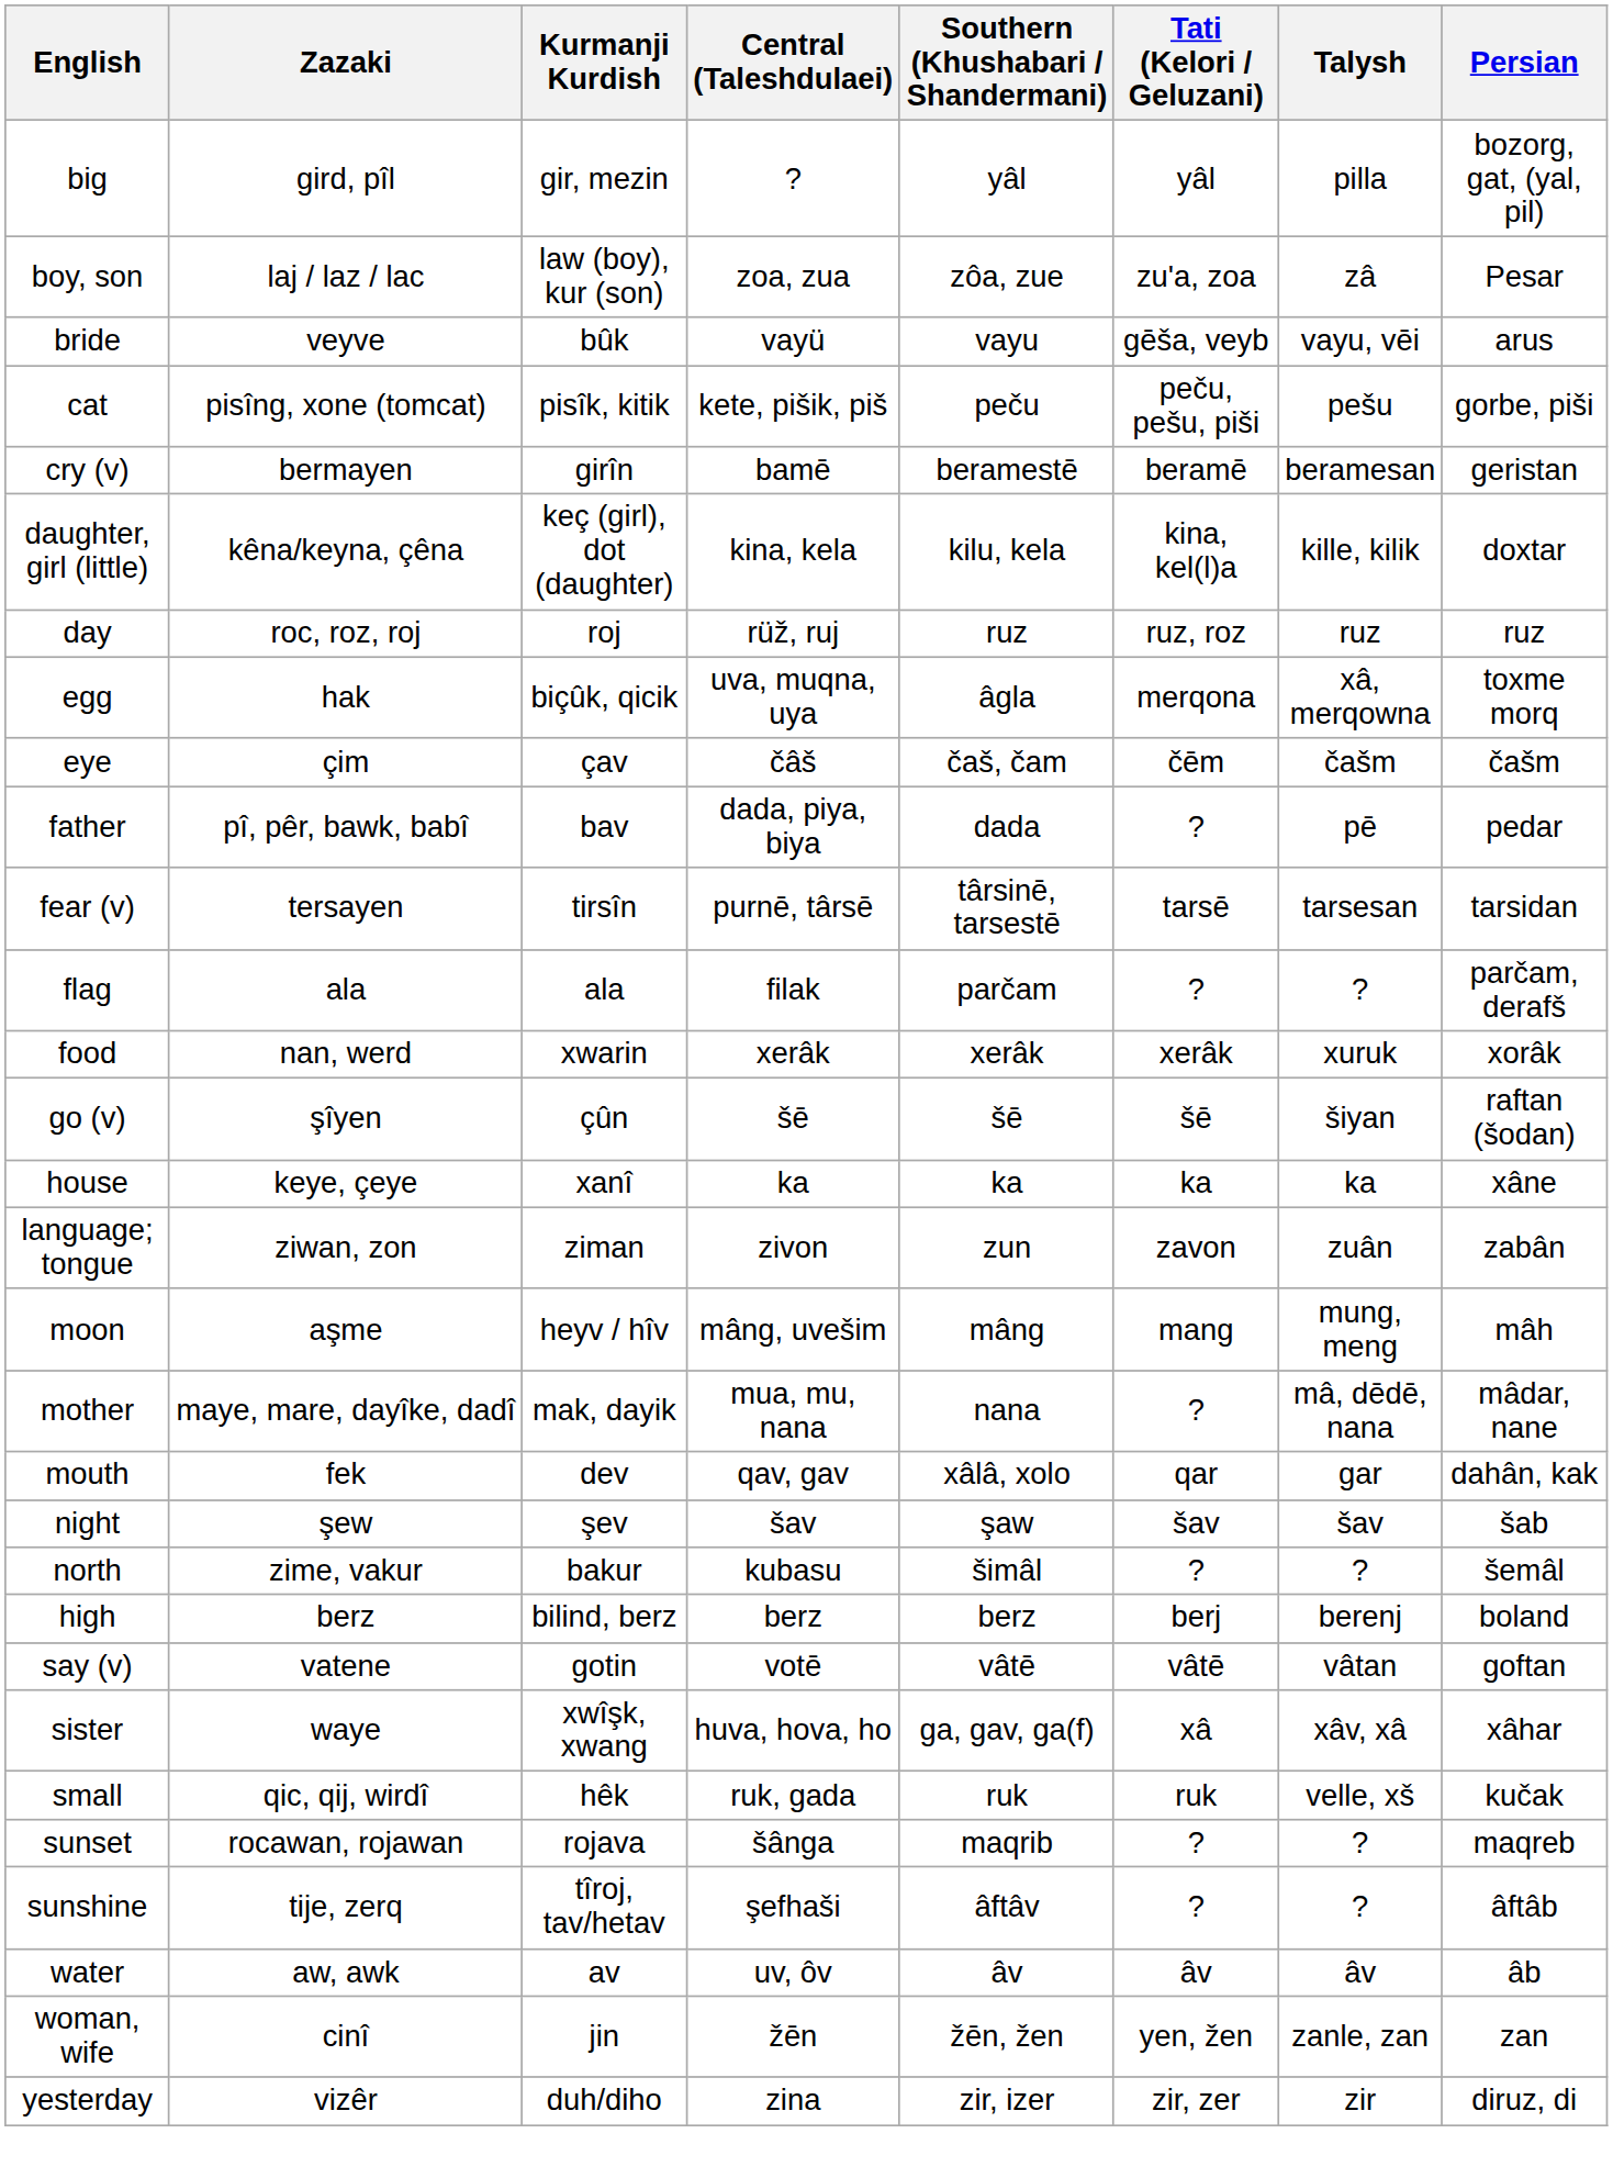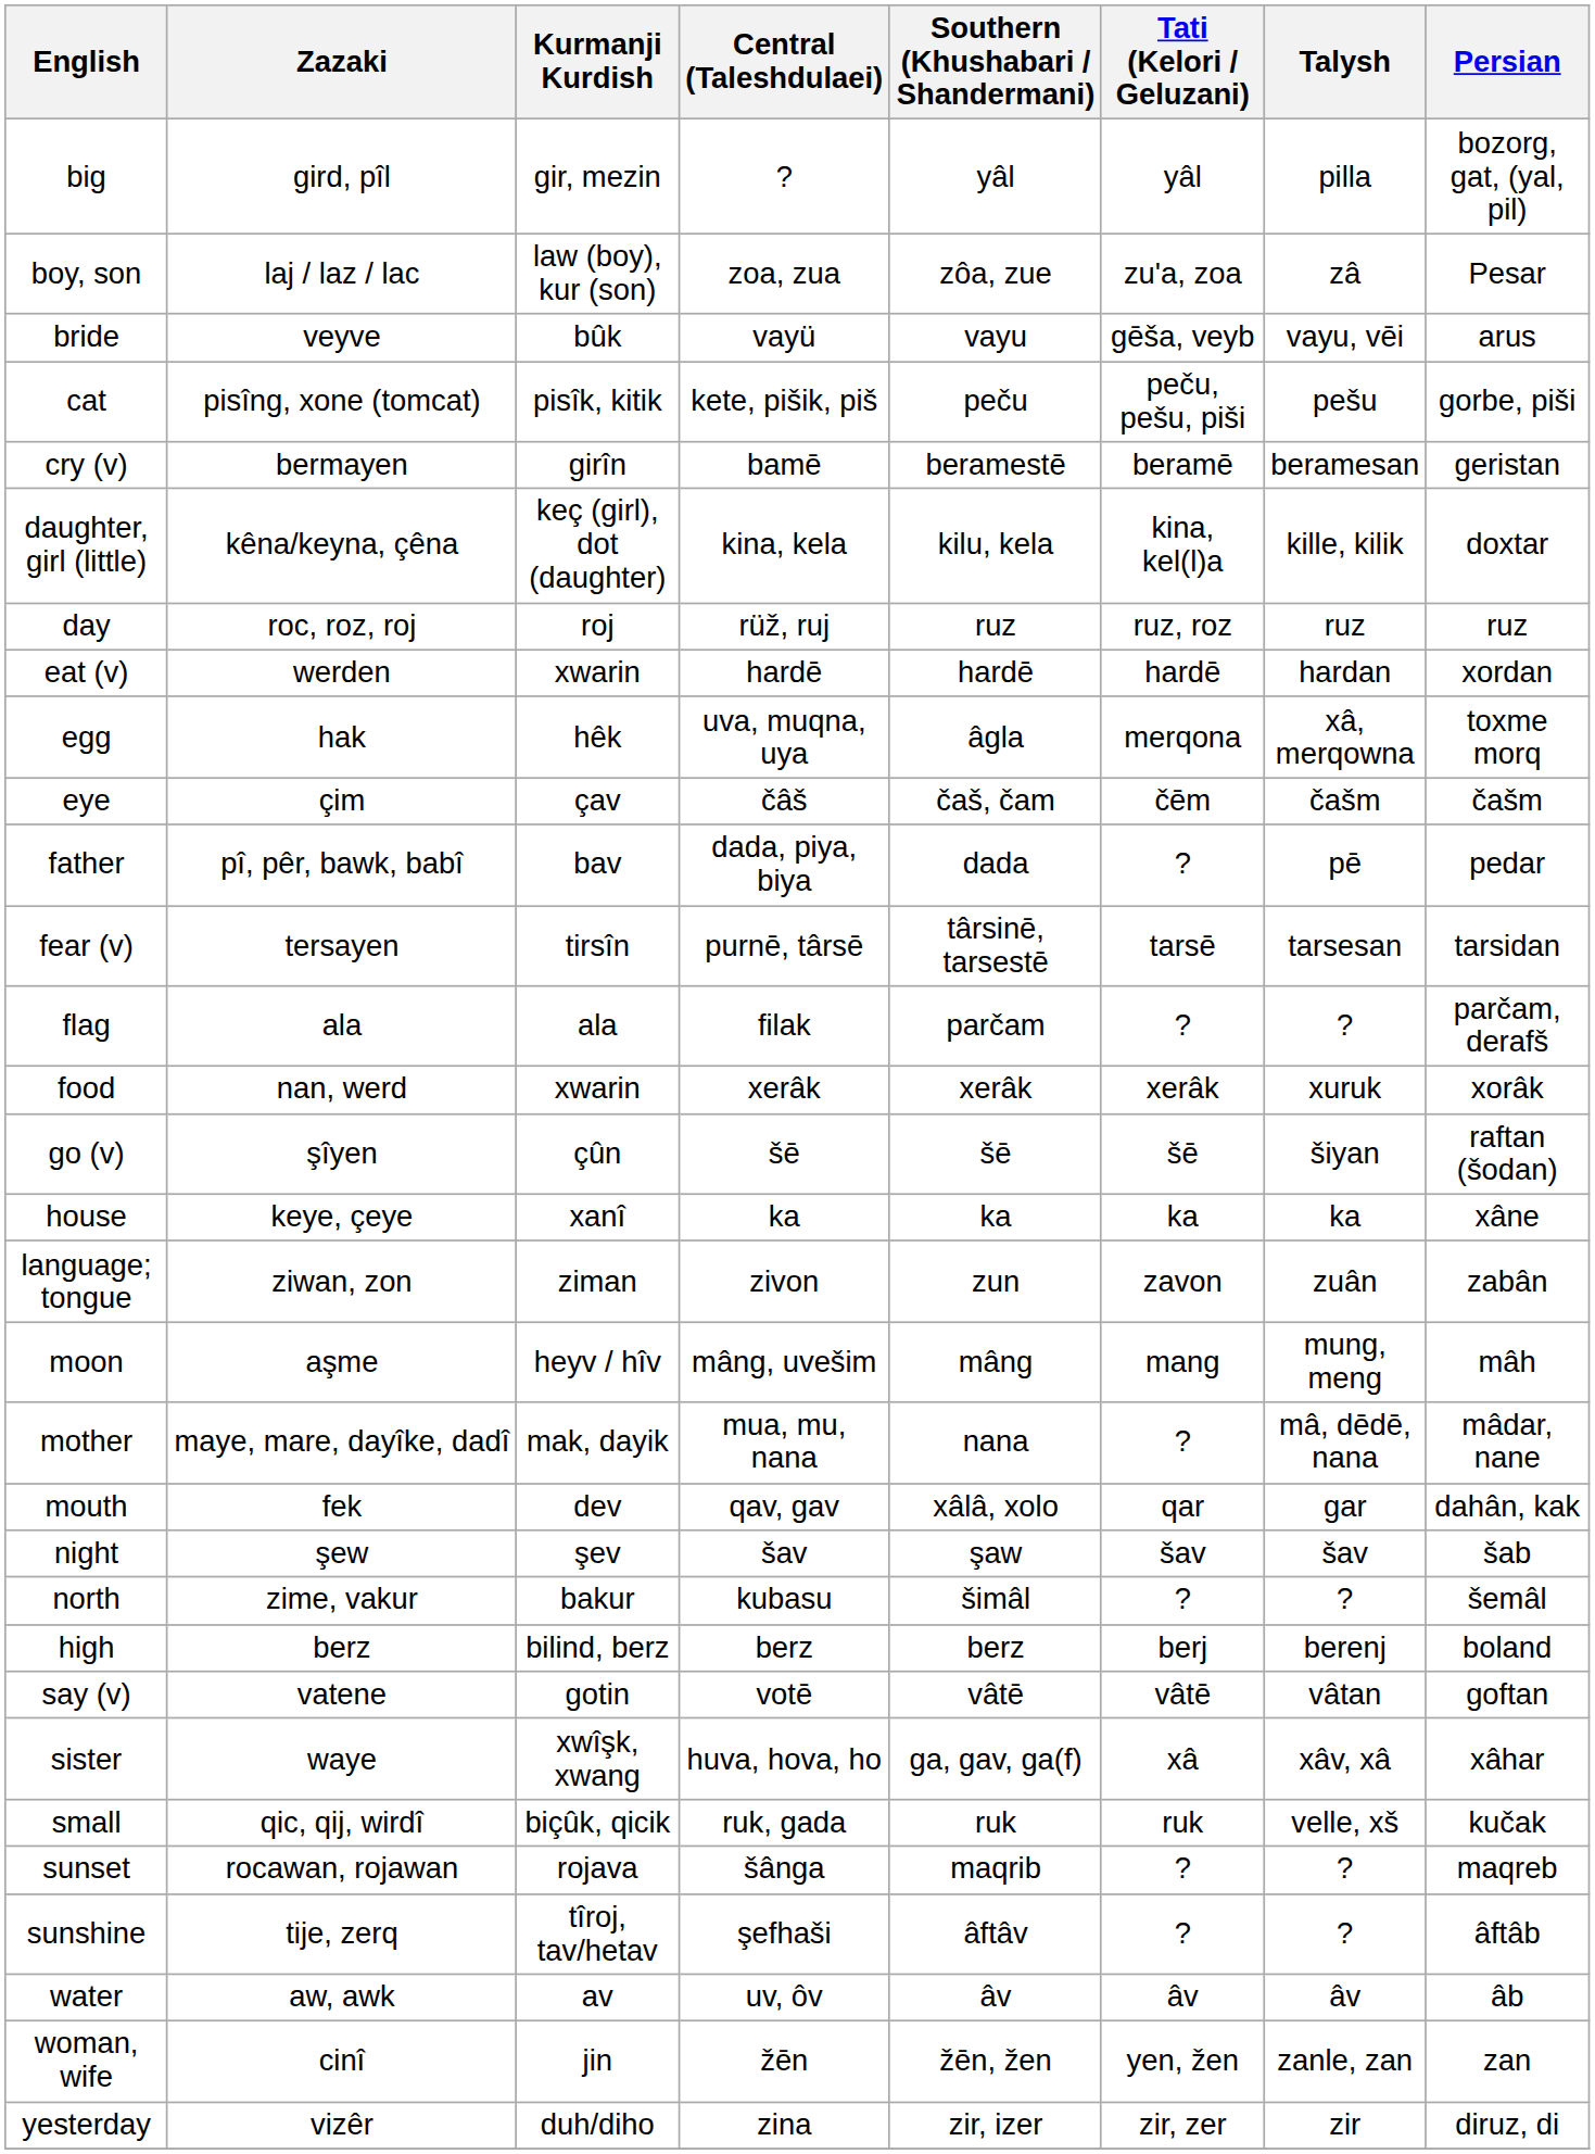 <table class="wikitable" style="border:1px solid #aaa; border-collapse:collapse; text-align: center; background:white;">
 <tr>
 <th style="width:80px;">English</th>
 <th style="width:80px6;">Zazaki</th>
 <th style="width:80px;">Kurmanji Kurdish</th>
 <th style="width:80px;">Central (Taleshdulaei)</th>
 <th style="width:80px;">Southern (Khushabari / Shandermani)</th>
 <th style="width:80px;"><a href='#'>Tati</a> (Kelori / Geluzani)</th>
 <th style="width:80px;">Talysh</th>
 <th style="width:80px;"><a href='#'>Persian</a></th>
 </tr>
 <tr>
 <td>big</td>
 <td>gird, pîl</td>
 <td>gir, mezin</td>
 <td>?</td>
 <td>yâl</td>
 <td>yâl</td>
 <td>pilla</td>
 <td>bozorg, gat, (yal, pil)</td>
 </tr>
 <tr>
 <td>boy, son</td>
 <td>laj / laz / lac</td>
 <td>law (boy), kur (son)</td>
 <td>zoa, zua</td>
 <td>zôa, zue</td>
 <td>zu'a, zoa</td>
 <td>zâ</td>
 <td>Pesar</td>
 </tr>
 <tr>
 <td>bride</td>
 <td>veyve</td>
 <td>bûk</td>
 <td>vayü</td>
 <td>vayu</td>
 <td>gēša, veyb</td>
 <td>vayu, vēi</td>
 <td>arus</td>
 </tr>
 <tr>
 <td>cat</td>
 <td>pisîng, xone (tomcat)</td>
 <td>pisîk, kitik</td>
 <td>kete, pišik, piš</td>
 <td>peču</td>
 <td>peču, pešu, piši</td>
 <td>pešu</td>
 <td>gorbe, piši</td>
 </tr>
 <tr>
 <td>cry (v)</td>
 <td>bermayen</td>
 <td>girîn</td>
 <td>bamē</td>
 <td>beramestē</td>
 <td>beramē</td>
 <td>beramesan</td>
 <td>geristan</td>
 </tr>
 <tr>
 <td>daughter, girl (little)</td>
 <td>kêna/keyna, çêna</td>
 <td>keç (girl), dot (daughter)</td>
 <td>kina, kela</td>
 <td>kilu, kela</td>
 <td>kina, kel(l)a</td>
 <td>kille, kilik</td>
 <td>doxtar</td>
 </tr>
 <tr>
 <td>day</td>
 <td>roc, roz, roj</td>
 <td>roj</td>
 <td>rüž, ruj</td>
 <td>ruz</td>
 <td>ruz, roz</td>
 <td>ruz</td>
 <td>ruz</td>
 </tr>
 <tr>
+<td>eat (v)</td>
+<td>werden</td>
+<td>xwarin</td>
+<td>hardē</td>
+<td>hardē</td>
+<td>hardē</td>
+<td>hardan</td>
+<td>xordan</td>
+</tr>
+<tr>
 <td>egg</td>
 <td>hak</td>
-<td>biçûk, qicik</td>
+<td>hêk</td>
 <td>uva, muqna, uya</td>
 <td>âgla</td>
 <td>merqona</td>
 <td>xâ, merqowna</td>
 <td>toxme morq</td>
 </tr>
 <tr>
 <td>eye</td>
 <td>çim</td>
 <td>çav</td>
 <td>čâš</td>
 <td>čaš,  čam</td>
 <td>čēm</td>
 <td>čašm</td>
 <td>čašm</td>
 </tr>
 <tr>
 <td>father</td>
 <td>pî, pêr, bawk, babî</td>
 <td>bav</td>
 <td>dada, piya, biya</td>
 <td>dada</td>
 <td>?</td>
 <td>pē</td>
 <td>pedar</td>
 </tr>
 <tr>
 <td>fear (v)</td>
 <td>tersayen</td>
 <td>tirsîn</td>
 <td>purnē, târsē</td>
 <td>târsinē, tarsestē</td>
 <td>tarsē</td>
 <td>tarsesan</td>
 <td>tarsidan</td>
 </tr>
 <tr>
 <td>flag</td>
 <td>ala</td>
 <td>ala</td>
 <td>filak</td>
 <td>parčam</td>
 <td>?</td>
 <td>?</td>
 <td>parčam, derafš</td>
 </tr>
 <tr>
 <td>food</td>
 <td>nan, werd</td>
 <td>xwarin</td>
 <td>xerâk</td>
 <td>xerâk</td>
 <td>xerâk</td>
 <td>xuruk</td>
 <td>xorâk</td>
 </tr>
 <tr>
 <td>go (v)</td>
 <td>şîyen</td>
 <td>çûn</td>
 <td>šē</td>
 <td>šē</td>
 <td>šē</td>
 <td>šiyan</td>
 <td>raftan (šodan)</td>
 </tr>
 <tr>
 <td>house</td>
 <td>keye, çeye</td>
 <td>xanî</td>
 <td>ka</td>
 <td>ka</td>
 <td>ka</td>
 <td>ka</td>
 <td>xâne</td>
 </tr>
 <tr>
 <td>language; tongue</td>
 <td>ziwan, zon</td>
 <td>ziman</td>
 <td>zivon</td>
 <td>zun</td>
 <td>zavon</td>
 <td>zuân</td>
 <td>zabân</td>
 </tr>
 <tr>
 <td>moon</td>
 <td>aşme</td>
 <td>heyv / hîv</td>
 <td>mâng, uvešim</td>
 <td>mâng</td>
 <td>mang</td>
 <td>mung, meng</td>
 <td>mâh</td>
 </tr>
 <tr>
 <td>mother</td>
 <td>maye, mare, dayîke, dadî</td>
 <td>mak, dayik</td>
 <td>mua, mu, nana</td>
 <td>nana</td>
 <td>?</td>
 <td>mâ, dēdē, nana</td>
 <td>mâdar, nane</td>
 </tr>
 <tr>
 <td>mouth</td>
 <td>fek</td>
 <td>dev</td>
 <td>qav, gav</td>
 <td>xâlâ, xolo</td>
 <td>qar</td>
 <td>gar</td>
 <td>dahân, kak</td>
 </tr>
 <tr>
 <td>night</td>
 <td>şew</td>
 <td>şev</td>
 <td>šav</td>
 <td>şaw</td>
 <td>šav</td>
 <td>šav</td>
 <td>šab</td>
 </tr>
 <tr>
 <td>north</td>
 <td>zime, vakur</td>
 <td>bakur</td>
 <td>kubasu</td>
 <td>šimâl</td>
 <td>?</td>
 <td>?</td>
 <td>šemâl</td>
 </tr>
 <tr>
 <td>high</td>
 <td>berz</td>
 <td>bilind, berz</td>
 <td>berz</td>
 <td>berz</td>
 <td>berj</td>
 <td>berenj</td>
 <td>boland</td>
 </tr>
 <tr>
 <td>say (v)</td>
 <td>vatene</td>
 <td>gotin</td>
 <td>votē</td>
 <td>vâtē</td>
 <td>vâtē</td>
 <td>vâtan</td>
 <td>goftan</td>
 </tr>
 <tr>
 <td>sister</td>
 <td>waye</td>
 <td>xwîşk, xwang</td>
 <td>huva, hova, ho</td>
 <td>ga, gav, ga(f)</td>
 <td>xâ</td>
 <td>xâv, xâ</td>
 <td>xâhar</td>
 </tr>
 <tr>
 <td>small</td>
 <td>qic, qij, wirdî</td>
-<td>hêk</td>
+<td>biçûk, qicik</td>
 <td>ruk, gada</td>
 <td>ruk</td>
 <td>ruk</td>
 <td>velle, xš</td>
 <td>kučak</td>
 </tr>
 <tr>
 <td>sunset</td>
 <td>rocawan, rojawan</td>
 <td>rojava</td>
 <td>šânga</td>
 <td>maqrib</td>
 <td>?</td>
 <td>?</td>
 <td>maqreb</td>
 </tr>
 <tr>
 <td>sunshine</td>
 <td>tije, zerq</td>
 <td>tîroj, tav/hetav</td>
 <td>şefhaši</td>
 <td>âftâv</td>
 <td>?</td>
 <td>?</td>
 <td>âftâb</td>
 </tr>
 <tr>
 <td>water</td>
 <td>aw, awk</td>
 <td>av</td>
 <td>uv, ôv</td>
 <td>âv</td>
 <td>âv</td>
 <td>âv</td>
 <td>âb</td>
 </tr>
 <tr>
 <td>woman, wife</td>
 <td>cinî</td>
 <td>jin</td>
 <td>žēn</td>
 <td>žēn, žen</td>
 <td>yen, žen</td>
 <td>zanle, zan</td>
 <td>zan</td>
 </tr>
 <tr>
 <td>yesterday</td>
 <td>vizêr</td>
 <td>duh/diho</td>
 <td>zina</td>
 <td>zir, izer</td>
 <td>zir, zer</td>
 <td>zir</td>
 <td>diruz, di</td>
 </tr>
 <tr>
 </tr>
 </table>
